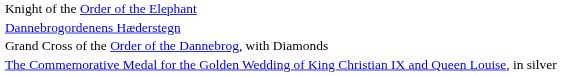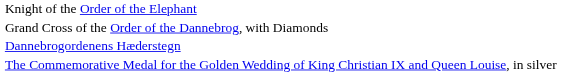 <table>
 <tr>
 <td></td>
 <td>Knight of the <a href='#'>Order of the Elephant</a></td>
 </tr>
 <tr>
 <td></td>
-<td><a href='#'>Dannebrogordenens Hæderstegn</a></td>
+<td>Grand Cross of the <a href='#'>Order of the Dannebrog</a>, with Diamonds</td>
 </tr>
 <tr>
 <td></td>
-<td>Grand Cross of the <a href='#'>Order of the Dannebrog</a>, with Diamonds</td>
+<td><a href='#'>Dannebrogordenens Hæderstegn</a></td>
 </tr>
 <tr>
 <td></td>
 <td><a href='#'>The Commemorative Medal for the Golden Wedding of King Christian IX and Queen Louise</a>, in silver</td>
 </tr>
 <tr>
 </tr>
 </table>
